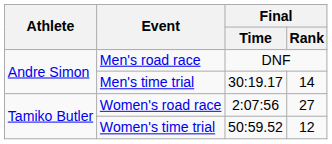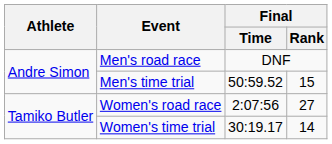 <table class="wikitable" border="1" style="font-size:90%">
 <tr>
 <th rowspan=2>Athlete</th>
 <th rowspan=2>Event</th>
 <th colspan=2>Final</th>
 </tr>
 <tr>
 <th>Time</th>
 <th>Rank</th>
 </tr>
 <tr align=center>
 <td align=left rowspan=2><a href='#'>Andre Simon</a></td>
 <td align=left><a href='#'>Men's road race</a></td>
 <td colspan=2>DNF</td>
 </tr>
 <tr align=center>
 <td align=left><a href='#'>Men's time trial</a></td>
-<td>30:19.17</td>
-<td>14</td>
+<td>50:59.52</td>
+<td>15</td>
 </tr>
 <tr align=center>
 <td align=left rowspan=2><a href='#'>Tamiko Butler</a></td>
 <td align=left><a href='#'>Women's road race</a></td>
 <td>2:07:56</td>
 <td>27</td>
 </tr>
 <tr align=center>
 <td align=left><a href='#'>Women's time trial</a></td>
-<td>50:59.52</td>
-<td>12</td>
+<td>30:19.17</td>
+<td>14</td>
 </tr>
 </table>
